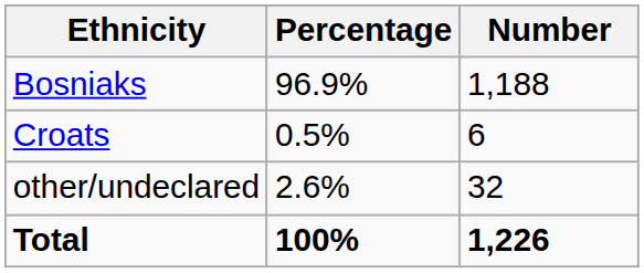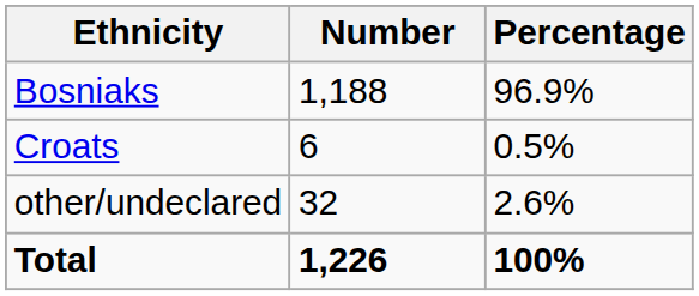 <table class="wikitable">
 <tr>
 <th width="100px">Ethnicity</th>
+<th width="80px">Number</th>
 <th width="80px">Percentage</th>
-<th width="80px">Number</th>
 </tr>
 <tr>
 <td><a href='#'>Bosniaks</a></td>
+<td>1,188</td>
 <td>96.9%</td>
-<td>1,188</td>
 </tr>
 <tr>
 <td><a href='#'>Croats</a></td>
+<td>6</td>
 <td>0.5%</td>
-<td>6</td>
 </tr>
 <tr>
 <td>other/undeclared</td>
+<td>32</td>
 <td>2.6%</td>
-<td>32</td>
 </tr>
 <tr>
 <td><strong>Total</strong></td>
+<td><strong>1,226</strong></td>
 <td><strong>100%</strong></td>
-<td><strong>1,226</strong></td>
 </tr>
 </table>
